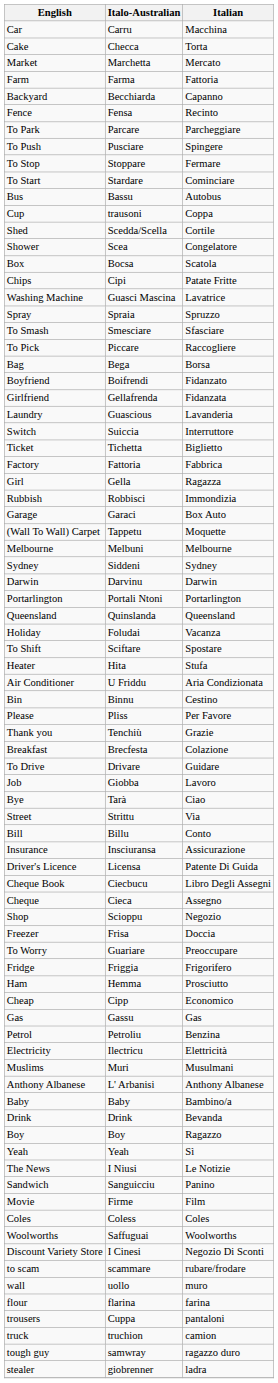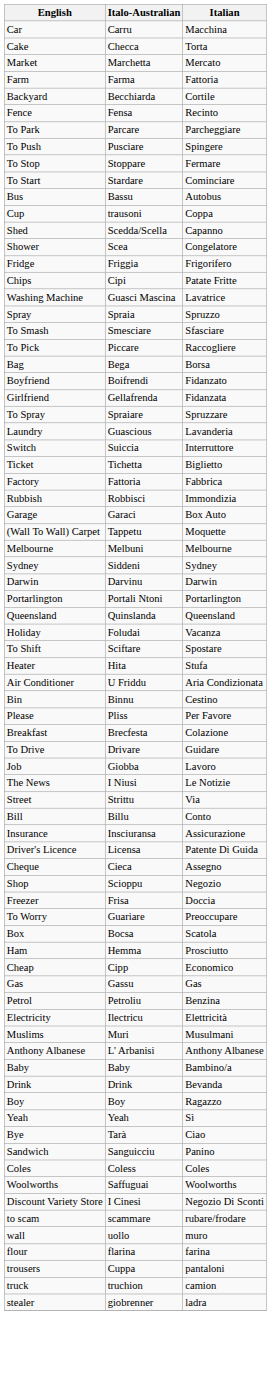 <table class="wikitable">
 <tr>
 <th>English</th>
 <th>Italo-Australian</th>
 <th>Italian</th>
 </tr>
 <tr>
 <td align=left>Car</td>
 <td align=left>Carru</td>
 <td align=left>Macchina</td>
 </tr>
 <tr>
 <td align=left>Cake</td>
 <td align=left>Checca</td>
 <td align=left>Torta</td>
 </tr>
 <tr>
 <td align=left>Market</td>
 <td align=left>Marchetta</td>
 <td align=left>Mercato</td>
 </tr>
 <tr>
 <td align=left>Farm</td>
 <td align=left>Farma</td>
 <td align=left>Fattoria</td>
 </tr>
 <tr>
 <td align=left>Backyard</td>
 <td align=left>Becchiarda</td>
-<td align=left>Capanno</td>
+<td align=left>Cortile</td>
 </tr>
 <tr>
 <td align=left>Fence</td>
 <td align=left>Fensa</td>
 <td align=left>Recinto</td>
 </tr>
 <tr>
 <td align=left>To Park</td>
 <td align=left>Parcare</td>
 <td align=left>Parcheggiare</td>
 </tr>
 <tr>
 <td align=left>To Push</td>
 <td align=left>Pusciare</td>
 <td align=left>Spingere</td>
 </tr>
 <tr>
 <td align=left>To Stop</td>
 <td align=left>Stoppare</td>
 <td align=left>Fermare</td>
 </tr>
 <tr>
 <td align=left>To Start</td>
 <td align=left>Stardare</td>
 <td align=left>Cominciare</td>
 </tr>
 <tr>
 <td align=left>Bus</td>
 <td align=left>Bassu</td>
 <td align=left>Autobus</td>
 </tr>
 <tr>
 <td align=left>Cup</td>
 <td align=left>trausoni</td>
 <td align=left>Coppa</td>
 </tr>
 <tr>
 <td align=left>Shed</td>
 <td align=left>Scedda/Scella</td>
-<td align=left>Cortile</td>
+<td align=left>Capanno</td>
 </tr>
 <tr>
 <td align=left>Shower</td>
 <td align=left>Scea</td>
 <td align=left>Congelatore</td>
 </tr>
 <tr>
-<td align=left>Box</td>
-<td align=left>Bocsa</td>
-<td align=left>Scatola</td>
+<td align=left>Fridge</td>
+<td align=left>Friggia</td>
+<td align=left>Frigorifero</td>
 </tr>
 <tr>
 <td align=left>Chips</td>
 <td align=left>Cipi</td>
 <td align=left>Patate Fritte</td>
 </tr>
 <tr>
 <td align=left>Washing Machine</td>
 <td align=left>Guasci Mascina</td>
 <td align=left>Lavatrice</td>
 </tr>
 <tr>
 <td align=left>Spray</td>
 <td align=left>Spraia</td>
 <td align=left>Spruzzo</td>
 </tr>
 <tr>
 <td align=left>To Smash</td>
 <td align=left>Smesciare</td>
 <td align=left>Sfasciare</td>
 </tr>
 <tr>
 <td align=left>To Pick</td>
 <td align=left>Piccare</td>
 <td align=left>Raccogliere</td>
 </tr>
 <tr>
 <td align=left>Bag</td>
 <td align=left>Bega</td>
 <td align=left>Borsa</td>
 </tr>
 <tr>
 <td align=left>Boyfriend</td>
 <td align=left>Boifrendi</td>
 <td align=left>Fidanzato</td>
 </tr>
 <tr>
 <td align=left>Girlfriend</td>
 <td align=left>Gellafrenda</td>
 <td align=left>Fidanzata</td>
 </tr>
 <tr>
+<td align=left>To Spray</td>
+<td align=left>Spraiare</td>
+<td align=left>Spruzzare</td>
+</tr>
+<tr>
 <td align=left>Laundry</td>
 <td align=left>Guascious</td>
 <td align=left>Lavanderia</td>
 </tr>
 <tr>
 <td align=left>Switch</td>
 <td align=left>Suiccia</td>
 <td align=left>Interruttore</td>
 </tr>
 <tr>
 <td align=left>Ticket</td>
 <td align=left>Tichetta</td>
 <td align=left>Biglietto</td>
 </tr>
 <tr>
 <td align=left>Factory</td>
 <td align=left>Fattoria</td>
 <td align=left>Fabbrica</td>
-</tr>
-<tr>
-<td align=left>Girl</td>
-<td align=left>Gella</td>
-<td align=left>Ragazza</td>
 </tr>
 <tr>
 <td align=left>Rubbish</td>
 <td align=left>Robbisci</td>
 <td align=left>Immondizia</td>
 </tr>
 <tr>
 <td align=left>Garage</td>
 <td align=left>Garaci</td>
 <td align=left>Box Auto</td>
 </tr>
 <tr>
 <td align=left>(Wall To Wall) Carpet</td>
 <td align=left>Tappetu</td>
 <td align=left>Moquette</td>
 </tr>
 <tr>
 <td align=left>Melbourne</td>
 <td align=left>Melbuni</td>
 <td align=left>Melbourne</td>
 </tr>
 <tr>
 <td align=left>Sydney</td>
 <td align=left>Siddeni</td>
 <td align=left>Sydney</td>
 </tr>
 <tr>
 <td align=left>Darwin</td>
 <td align=left>Darvinu</td>
 <td align=left>Darwin</td>
 </tr>
 <tr>
 <td align=left>Portarlington</td>
 <td align=left>Portali Ntoni</td>
 <td align=left>Portarlington</td>
 </tr>
 <tr>
 <td align=left>Queensland</td>
 <td align=left>Quinslanda</td>
 <td align=left>Queensland</td>
 </tr>
 <tr>
 <td align=left>Holiday</td>
 <td align=left>Foludai</td>
 <td align=left>Vacanza</td>
 </tr>
 <tr>
 <td align=left>To Shift</td>
 <td align=left>Sciftare</td>
 <td align=left>Spostare</td>
 </tr>
 <tr>
 <td align=left>Heater</td>
 <td align=left>Hita</td>
 <td align=left>Stufa</td>
 </tr>
 <tr>
 <td align=left>Air Conditioner</td>
 <td align=left>U Friddu</td>
 <td align=left>Aria Condizionata</td>
 </tr>
 <tr>
 <td align=left>Bin</td>
 <td align=left>Binnu</td>
 <td align=left>Cestino</td>
 </tr>
 <tr>
 <td align=left>Please</td>
 <td align=left>Pliss</td>
 <td align=left>Per Favore</td>
 </tr>
 <tr>
-<td align=left>Thank you</td>
-<td align=left>Tenchiù</td>
-<td align=left>Grazie</td>
-</tr>
-<tr>
 <td align=left>Breakfast</td>
 <td align=left>Brecfesta</td>
 <td align=left>Colazione</td>
 </tr>
 <tr>
 <td align=left>To Drive</td>
 <td align=left>Drivare</td>
 <td align=left>Guidare</td>
 </tr>
 <tr>
 <td align=left>Job</td>
 <td align=left>Giobba</td>
 <td align=left>Lavoro</td>
 </tr>
 <tr>
-<td align=left>Bye</td>
-<td align=left>Tarà</td>
-<td align=left>Ciao</td>
+<td align=left>The News</td>
+<td align=left>I Niusi</td>
+<td align=left>Le Notizie</td>
 </tr>
 <tr>
 <td align=left>Street</td>
 <td align=left>Strittu</td>
 <td align=left>Via</td>
 </tr>
 <tr>
 <td align=left>Bill</td>
 <td align=left>Billu</td>
 <td align=left>Conto</td>
 </tr>
 <tr>
 <td align=left>Insurance</td>
 <td align=left>Insciuransa</td>
 <td align=left>Assicurazione</td>
 </tr>
 <tr>
 <td align=left>Driver's Licence</td>
 <td align=left>Licensa</td>
 <td align=left>Patente Di Guida</td>
 </tr>
 <tr>
-<td align=left>Cheque Book</td>
-<td align=left>Ciecbucu</td>
-<td align=left>Libro Degli Assegni</td>
-</tr>
-<tr>
 <td align=left>Cheque</td>
 <td align=left>Cieca</td>
 <td align=left>Assegno</td>
 </tr>
 <tr>
 <td align=left>Shop</td>
 <td align=left>Scioppu</td>
 <td align=left>Negozio</td>
 </tr>
 <tr>
 <td align=left>Freezer</td>
 <td align=left>Frisa</td>
 <td align=left>Doccia</td>
 </tr>
 <tr>
 <td align=left>To Worry</td>
 <td align=left>Guariare</td>
 <td align=left>Preoccupare</td>
 </tr>
 <tr>
-<td align=left>Fridge</td>
-<td align=left>Friggia</td>
-<td align=left>Frigorifero</td>
+<td align=left>Box</td>
+<td align=left>Bocsa</td>
+<td align=left>Scatola</td>
 </tr>
 <tr>
 <td align=left>Ham</td>
 <td align=left>Hemma</td>
 <td align=left>Prosciutto</td>
 </tr>
 <tr>
 <td align=left>Cheap</td>
 <td align=left>Cipp</td>
 <td align=left>Economico</td>
 </tr>
 <tr>
 <td align=left>Gas</td>
 <td align=left>Gassu</td>
 <td align=left>Gas</td>
 </tr>
 <tr>
 <td align=left>Petrol</td>
 <td align=left>Petroliu</td>
 <td align=left>Benzina</td>
 </tr>
 <tr>
 <td align=left>Electricity</td>
 <td align=left>Ilectricu</td>
 <td align=left>Elettricità</td>
 </tr>
 <tr>
 <td align=left>Muslims</td>
 <td align=left>Muri</td>
 <td align=left>Musulmani</td>
 </tr>
 <tr>
 <td align=left>Anthony Albanese</td>
 <td align=left>L' Arbanisi</td>
 <td align=left>Anthony Albanese</td>
 </tr>
 <tr>
 <td align=left>Baby</td>
 <td align=left>Baby</td>
 <td align=left>Bambino/a</td>
 </tr>
 <tr>
 <td align=left>Drink</td>
 <td align=left>Drink</td>
 <td align=left>Bevanda</td>
 </tr>
 <tr>
 <td align=left>Boy</td>
 <td align=left>Boy</td>
 <td align=left>Ragazzo</td>
 </tr>
 <tr>
 <td align=left>Yeah</td>
 <td align=left>Yeah</td>
 <td align=left>Sì</td>
 </tr>
 <tr>
-<td align=left>The News</td>
-<td align=left>I Niusi</td>
-<td align=left>Le Notizie</td>
+<td align=left>Bye</td>
+<td align=left>Tarà</td>
+<td align=left>Ciao</td>
 </tr>
 <tr>
 <td align=left>Sandwich</td>
 <td align=left>Sanguicciu</td>
 <td align=left>Panino</td>
-</tr>
-<tr>
-<td align=left>Movie</td>
-<td align=left>Firme</td>
-<td align=left>Film</td>
 </tr>
 <tr>
 <td align=left>Coles</td>
 <td align=left>Coless</td>
 <td align=left>Coles</td>
 </tr>
 <tr>
 <td align=left>Woolworths</td>
 <td align=left>Saffuguai</td>
 <td align=left>Woolworths</td>
 </tr>
 <tr>
 <td align=left>Discount Variety Store</td>
 <td align=left>I Cinesi</td>
 <td align=left>Negozio Di Sconti</td>
 </tr>
 <tr>
 <td align=left>to scam</td>
 <td align=left>scammare</td>
 <td align=left>rubare/frodare</td>
 </tr>
 <tr>
 <td align=left>wall</td>
 <td align=left>uollo</td>
 <td align=left>muro</td>
 </tr>
 <tr>
 <td align=left>flour</td>
 <td align=left>flarina</td>
 <td align=left>farina</td>
 </tr>
 <tr>
 <td align=left>trousers</td>
 <td align=left>Cuppa</td>
 <td align=left>pantaloni</td>
 </tr>
 <tr>
 <td align=left>truck</td>
 <td align=left>truchion</td>
 <td align=left>camion</td>
 </tr>
 <tr>
-<td align=left>tough guy</td>
-<td align=left>samwray</td>
-<td align=left>ragazzo duro</td>
-</tr>
-<tr>
 <td align=left>stealer</td>
 <td align=left>giobrenner</td>
 <td align=left>ladra</td>
 </tr>
 <tr>
 </tr>
 </table>
